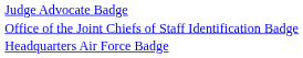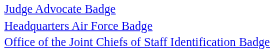 <table>
 <tr>
 <td></td>
 <td><a href='#'>Judge Advocate Badge</a></td>
 </tr>
 <tr>
 <td></td>
-<td><a href='#'>Office of the Joint Chiefs of Staff Identification Badge</a></td>
+<td><a href='#'>Headquarters Air Force Badge</a></td>
 </tr>
 <tr>
 <td></td>
-<td><a href='#'>Headquarters Air Force Badge</a></td>
+<td><a href='#'>Office of the Joint Chiefs of Staff Identification Badge</a></td>
 </tr>
 </table>
